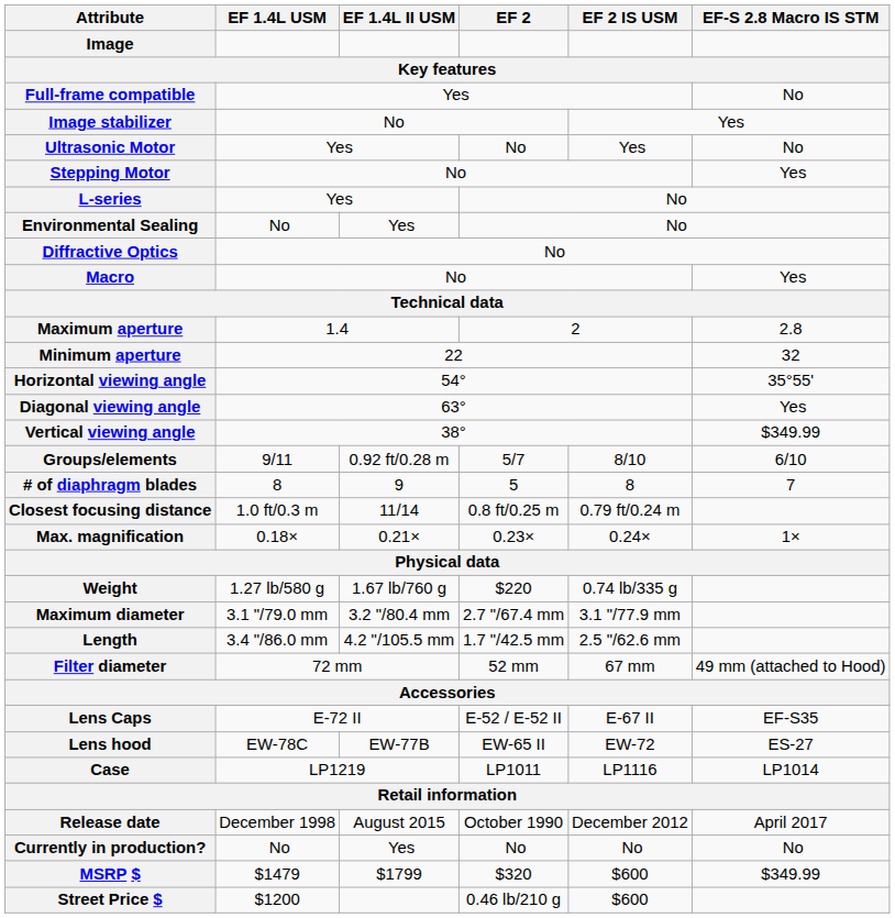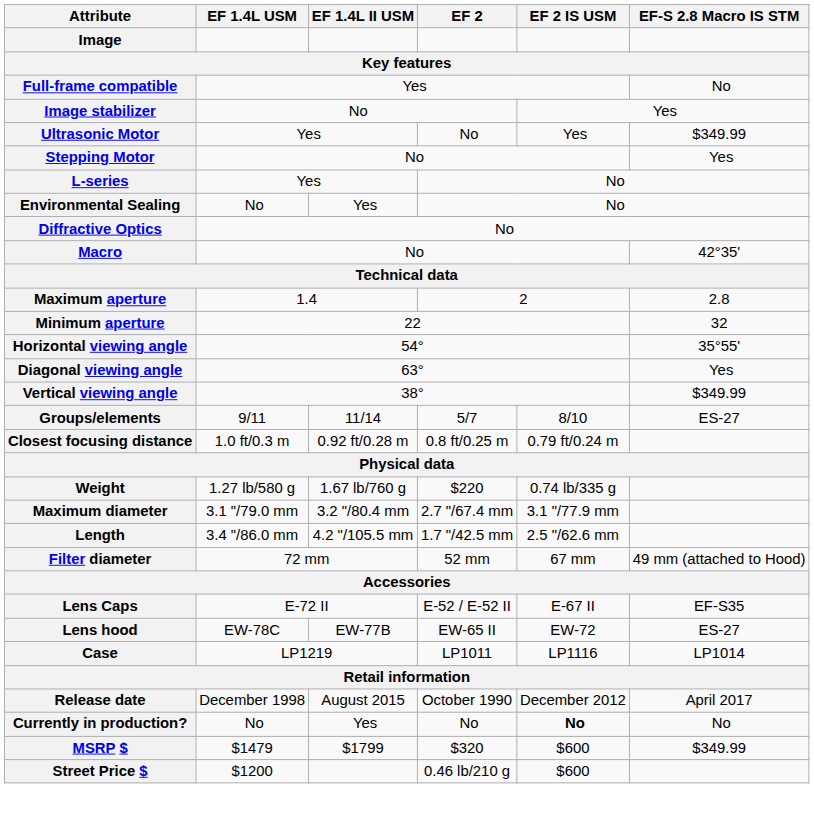 <table class="wikitable" style="text-align:center">
 <tr>
 <th>Attribute</th>
 <th>EF 1.4L USM</th>
 <th>EF 1.4L II USM</th>
 <th>EF 2</th>
 <th>EF 2 IS USM</th>
 <th>EF-S 2.8 Macro IS STM</th>
 </tr>
 <tr>
 <th>Image</th>
 <td></td>
 <td></td>
 <td></td>
 <td></td>
 <td></td>
 </tr>
 <tr>
 <th colspan=6>Key features</th>
 </tr>
 <tr>
 <th><a href='#'>Full-frame compatible</a></th>
 <td colspan=4> Yes</td>
 <td> No</td>
 </tr>
 <tr>
 <th><a href='#'>Image stabilizer</a></th>
 <td colspan=3> No</td>
 <td colspan=2> Yes</td>
 </tr>
 <tr>
 <th><a href='#'>Ultrasonic Motor</a></th>
 <td colspan=2> Yes</td>
 <td> No</td>
 <td> Yes</td>
-<td> No</td>
+<td>$349.99</td>
 </tr>
 <tr>
 <th><a href='#'>Stepping Motor</a></th>
 <td colspan=4> No</td>
 <td> Yes</td>
 </tr>
 <tr>
 <th><a href='#'>L-series</a></th>
 <td colspan=2> Yes</td>
 <td colspan=3> No</td>
 </tr>
 <tr>
 <th>Environmental Sealing</th>
 <td> No</td>
 <td> Yes</td>
 <td colspan=3> No</td>
 </tr>
 <tr>
 <th><a href='#'>Diffractive Optics</a></th>
 <td colspan=5> No</td>
 </tr>
 <tr>
 <th><a href='#'>Macro</a></th>
 <td colspan=4> No</td>
-<td> Yes</td>
+<td>42°35'</td>
 </tr>
 <tr>
 <th colspan=6>Technical data</th>
 </tr>
 <tr>
 <th>Maximum <a href='#'>aperture</a></th>
 <td colspan=2>1.4</td>
 <td colspan=2>2</td>
 <td>2.8</td>
 </tr>
 <tr>
 <th>Minimum <a href='#'>aperture</a></th>
 <td colspan=4>22</td>
 <td>32</td>
 </tr>
 <tr>
 <th>Horizontal <a href='#'>viewing angle</a></th>
 <td colspan=4>54°</td>
 <td>35°55'</td>
 </tr>
 <tr>
 <th>Diagonal <a href='#'>viewing angle</a></th>
 <td colspan=4>63°</td>
 <td> Yes</td>
 </tr>
 <tr>
 <th>Vertical <a href='#'>viewing angle</a></th>
 <td colspan=4>38°</td>
 <td>$349.99</td>
 </tr>
 <tr>
 <th>Groups/elements</th>
 <td>9/11</td>
-<td>0.92 ft/0.28 m</td>
+<td>11/14</td>
 <td>5/7</td>
 <td>8/10</td>
-<td>6/10</td>
-</tr>
-<tr>
-<th># of <a href='#'>diaphragm</a> blades</th>
-<td>8</td>
-<td>9</td>
-<td>5</td>
-<td>8</td>
-<td>7</td>
+<td>ES-27</td>
 </tr>
 <tr>
 <th>Closest focusing distance</th>
 <td>1.0 ft/0.3 m</td>
-<td>11/14</td>
+<td>0.92 ft/0.28 m</td>
 <td>0.8 ft/0.25 m</td>
 <td>0.79 ft/0.24 m</td>
 <td></td>
-</tr>
-<tr>
-<th>Max. magnification</th>
-<td>0.18×</td>
-<td>0.21×</td>
-<td>0.23×</td>
-<td>0.24×</td>
-<td>1×</td>
 </tr>
 <tr>
 <th colspan=6>Physical data</th>
 </tr>
 <tr>
 <th>Weight</th>
 <td>1.27 lb/580 g</td>
 <td>1.67 lb/760 g</td>
 <td>$220</td>
 <td>0.74 lb/335 g</td>
 <td></td>
 </tr>
 <tr>
 <th>Maximum diameter</th>
 <td>3.1 "/79.0 mm</td>
 <td>3.2 "/80.4 mm</td>
 <td>2.7 "/67.4 mm</td>
 <td>3.1 "/77.9 mm</td>
 <td></td>
 </tr>
 <tr>
 <th>Length</th>
 <td>3.4 "/86.0 mm</td>
 <td>4.2 "/105.5 mm</td>
 <td>1.7 "/42.5 mm</td>
 <td>2.5 "/62.6 mm</td>
 <td></td>
 </tr>
 <tr>
 <th><a href='#'>Filter</a> diameter</th>
 <td colspan=2>72 mm</td>
 <td>52 mm</td>
 <td>67 mm</td>
 <td>49 mm (attached to Hood)</td>
 </tr>
 <tr>
 <th colspan=6>Accessories</th>
 </tr>
 <tr>
 <th>Lens Caps</th>
 <td colspan=2>E-72 II</td>
 <td>E-52 / E-52 II</td>
 <td>E-67 II</td>
 <td>EF-S35</td>
 </tr>
 <tr>
 <th>Lens hood</th>
 <td>EW-78C</td>
 <td>EW-77B</td>
 <td>EW-65 II</td>
 <td>EW-72</td>
 <td>ES-27</td>
 </tr>
 <tr>
 <th>Case</th>
 <td colspan=2>LP1219</td>
 <td>LP1011</td>
 <td>LP1116</td>
 <td>LP1014</td>
 </tr>
 <tr>
 <th colspan=6>Retail information</th>
 </tr>
 <tr>
 <th>Release date</th>
 <td>December 1998</td>
 <td>August 2015</td>
 <td>October 1990</td>
 <td>December 2012</td>
 <td>April 2017</td>
 </tr>
 <tr>
 <th>Currently in production?</th>
 <td> No</td>
 <td> Yes</td>
 <td> No</td>
-<td> No</td>
+<td><strong> No</strong></td>
 <td> No</td>
 </tr>
 <tr>
 <th><a href='#'>MSRP</a> <a href='#'>$</a></th>
 <td>$1479</td>
 <td>$1799</td>
 <td>$320</td>
 <td>$600</td>
 <td>$349.99</td>
 </tr>
 <tr>
 <th>Street Price <a href='#'>$</a></th>
 <td>$1200</td>
 <td></td>
 <td>0.46 lb/210 g</td>
 <td>$600</td>
 <td></td>
 </tr>
 </table>
